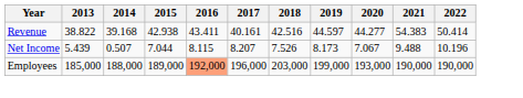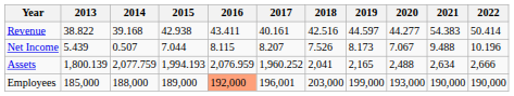 <table class="wikitable">
 <tr>
 <th>Year</th>
 <th>2013</th>
 <th>2014</th>
 <th>2015</th>
 <th>2016</th>
 <th>2017</th>
 <th>2018</th>
 <th>2019</th>
 <th>2020</th>
 <th>2021</th>
 <th>2022</th>
 </tr>
 <tr>
 <td><a href='#'>Revenue</a></td>
 <td>38.822</td>
 <td>39.168</td>
 <td>42.938</td>
 <td>43.411</td>
 <td>40.161</td>
 <td>42.516</td>
 <td>44.597</td>
 <td>44.277</td>
 <td>54.383</td>
 <td>50.414</td>
 </tr>
 <tr>
 <td><a href='#'>Net Income</a></td>
 <td>5.439</td>
 <td>0.507</td>
 <td>7.044</td>
 <td>8.115</td>
 <td>8.207</td>
 <td>7.526</td>
 <td>8.173</td>
 <td>7.067</td>
 <td>9.488</td>
 <td>10.196</td>
 </tr>
 <tr>
+<td><a href='#'>Assets</a></td>
+<td>1,800.139</td>
+<td>2,077.759</td>
+<td>1,994.193</td>
+<td>2,076.959</td>
+<td>1,960.252</td>
+<td>2,041</td>
+<td>2,165</td>
+<td>2,488</td>
+<td>2,634</td>
+<td>2,666</td>
+</tr>
+<tr>
 <td>Employees</td>
 <td>185,000</td>
 <td>188,000</td>
 <td>189,000</td>
 <td style="background: lightsalmon;">192,000</td>
-<td>196,000</td>
+<td>196,001</td>
 <td>203,000</td>
 <td>199,000</td>
 <td>193,000</td>
 <td>190,000</td>
 <td>190,000</td>
 </tr>
 </table>
